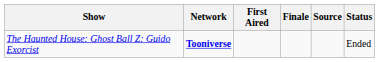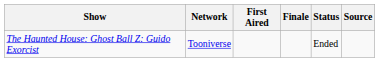 <table class="wikitable sortable">
 <tr>
 <th scope="col">Show</th>
 <th scope="col">Network</th>
 <th scope="col">First Aired</th>
 <th scope="col">Finale</th>
+<th scope="col">Status</th>
 <th class="unsortable" scope="col">Source</th>
-<th scope="col">Status</th>
 </tr>
 <tr>
 <td><em><a href='#'>The Haunted House: Ghost Ball Z: Guido Exorcist</a></em></td>
-<td><strong><a href='#'>Tooniverse</a></strong></td>
-<td></td>
+<td><a href='#'>Tooniverse</a></td>
 <td></td>
 <td></td>
 <td>Ended</td>
+<td></td>
 </tr>
 </table>
